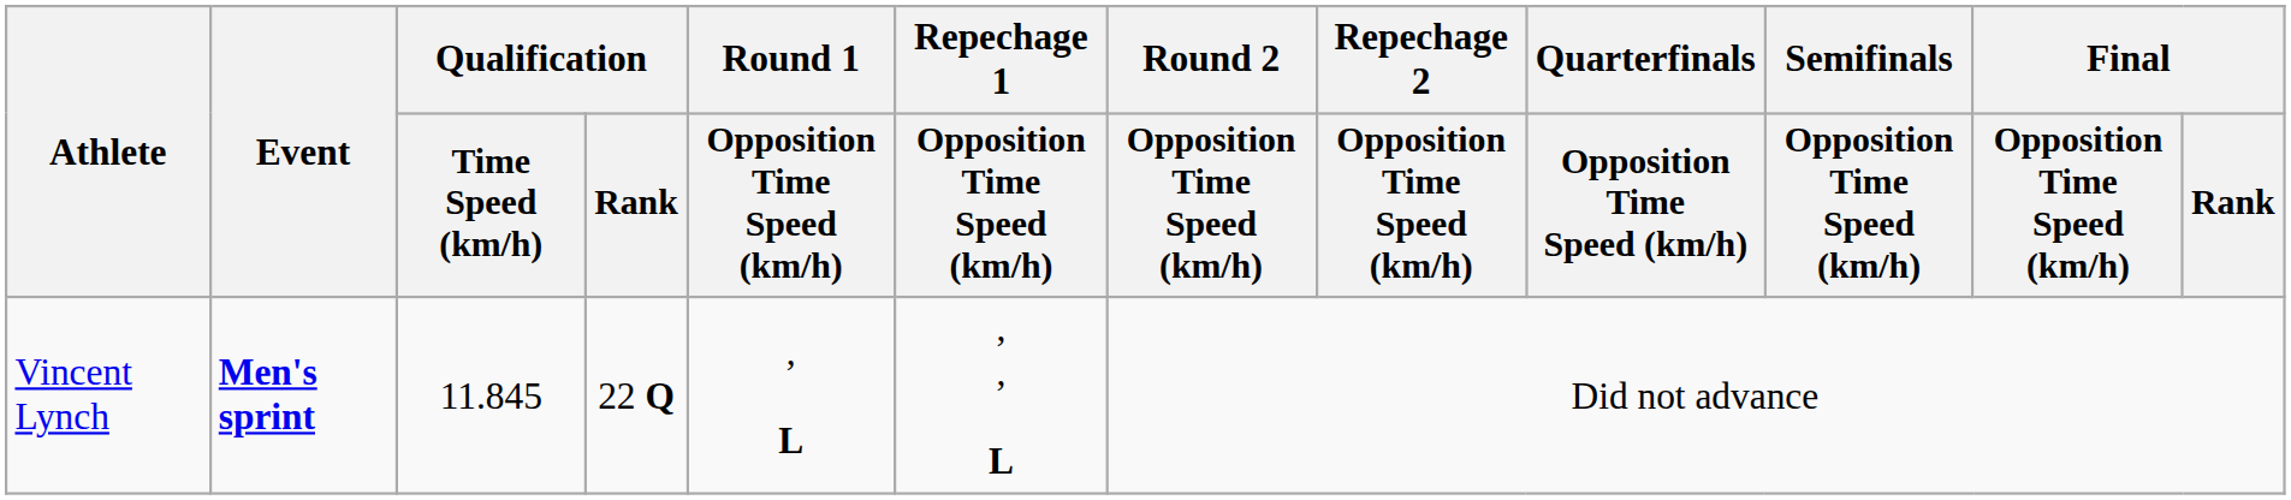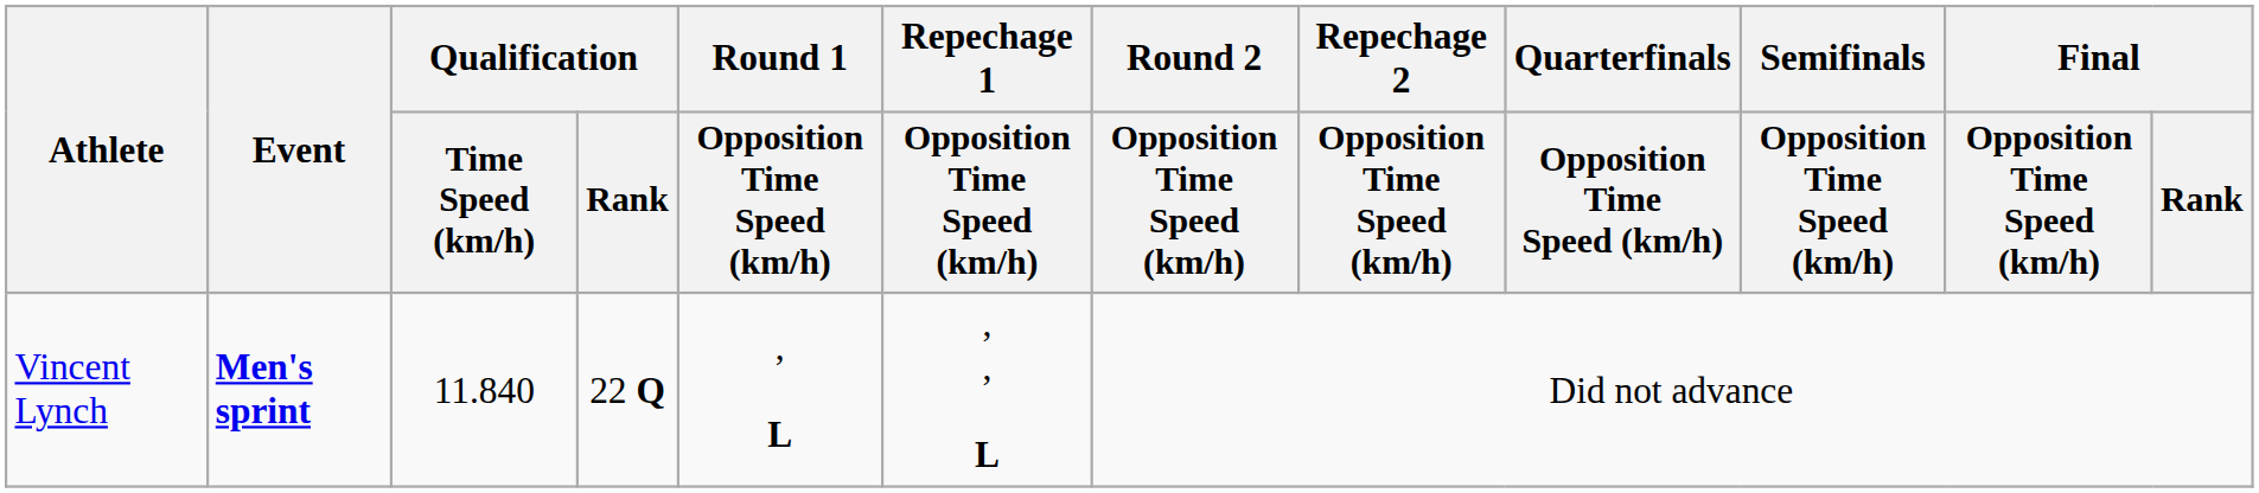 <table class="wikitable" style="font-size:90%">
 <tr>
 <th rowspan=2>Athlete</th>
 <th rowspan=2>Event</th>
 <th colspan=2>Qualification</th>
 <th>Round 1</th>
 <th>Repechage 1</th>
 <th>Round 2</th>
 <th>Repechage 2</th>
 <th>Quarterfinals</th>
 <th>Semifinals</th>
 <th colspan=2>Final</th>
 </tr>
 <tr style="font-size:95%">
 <th>Time<br>Speed (km/h)</th>
 <th>Rank</th>
 <th>Opposition<br>Time<br>Speed (km/h)</th>
 <th>Opposition<br>Time<br>Speed (km/h)</th>
 <th>Opposition<br>Time<br>Speed (km/h)</th>
 <th>Opposition<br>Time<br>Speed (km/h)</th>
 <th>Opposition<br>Time<br>Speed (km/h)</th>
 <th>Opposition<br>Time<br>Speed (km/h)</th>
 <th>Opposition<br>Time<br>Speed (km/h)</th>
 <th>Rank</th>
 </tr>
 <tr align=center>
 <td align=left><a href='#'>Vincent Lynch</a></td>
 <td align=left><strong><a href='#'>Men's sprint</a></strong></td>
-<td>11.845</td>
+<td>11.840</td>
 <td>22 <strong>Q</strong></td>
 <td>, <br><br><strong>L</strong></td>
 <td>, <br>,<br><br><strong>L</strong></td>
 <td colspan=6>Did not advance</td>
 </tr>
 </table>
